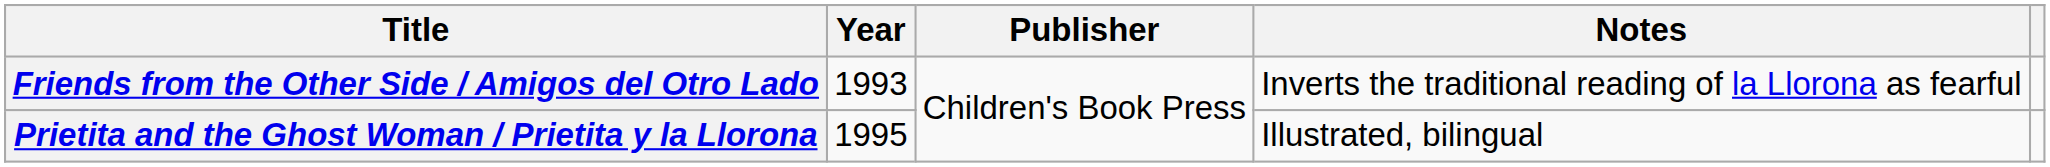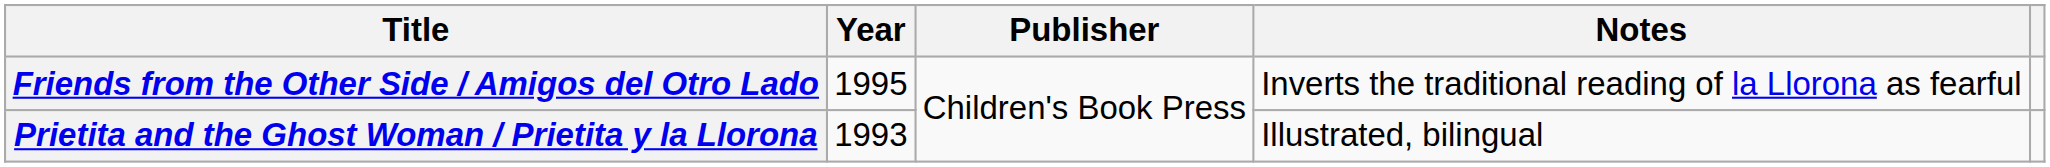 <table class="wikitable sortable plainrowheaders">
 <tr>
 <th scope=col>Title</th>
 <th scope=col>Year</th>
 <th scope=col>Publisher</th>
 <th scope=col class=unsortable>Notes</th>
 <th scope=col class=unsortable></th>
 </tr>
 <tr>
 <th scope=row><em><a href='#'>Friends from the Other Side / Amigos del Otro Lado</a></em></th>
-<td>1993</td>
+<td>1995</td>
 <td rowspan=2>Children's Book Press</td>
 <td>Inverts the traditional reading of <a href='#'>la Llorona</a> as fearful</td>
 <td></td>
 </tr>
 <tr>
 <th scope=row><em><a href='#'>Prietita and the Ghost Woman / Prietita y la Llorona</a></em></th>
-<td>1995</td>
+<td>1993</td>
 <td>Illustrated, bilingual</td>
 <td></td>
 </tr>
 </table>
